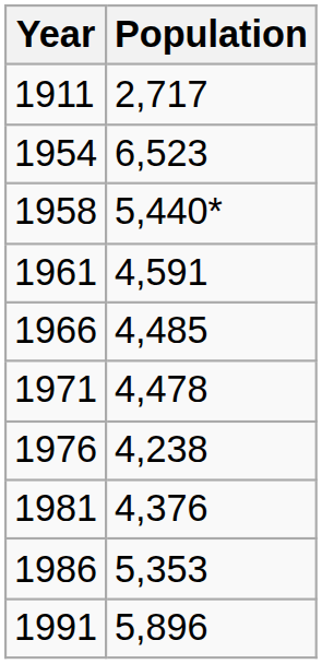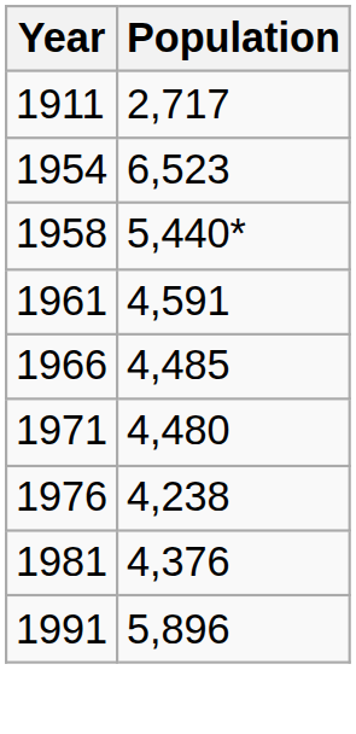 <table class="wikitable">
 <tr>
 <th>Year</th>
 <th>Population</th>
 </tr>
 <tr>
 <td>1911</td>
 <td>2,717</td>
 </tr>
 <tr>
 <td>1954</td>
 <td>6,523</td>
 </tr>
 <tr>
 <td>1958</td>
 <td>5,440*</td>
 </tr>
 <tr>
 <td>1961</td>
 <td>4,591</td>
 </tr>
 <tr>
 <td>1966</td>
 <td>4,485</td>
 </tr>
 <tr>
 <td>1971</td>
-<td>4,478</td>
+<td>4,480</td>
 </tr>
 <tr>
 <td>1976</td>
 <td>4,238</td>
 </tr>
 <tr>
 <td>1981</td>
 <td>4,376</td>
 </tr>
 <tr>
-<td>1986</td>
-<td>5,353</td>
-</tr>
-<tr>
 <td>1991</td>
 <td>5,896</td>
 </tr>
 </table>
